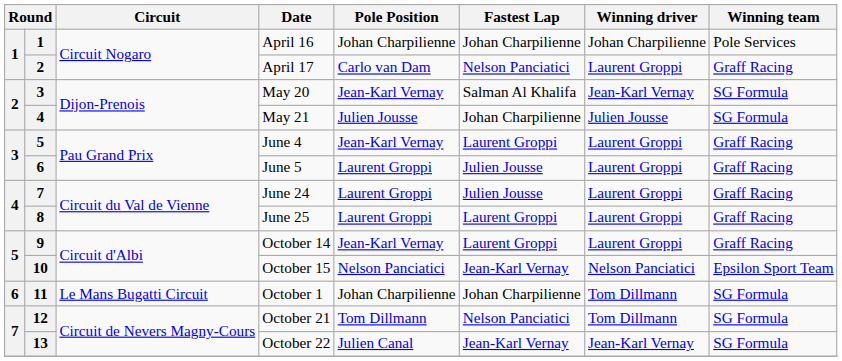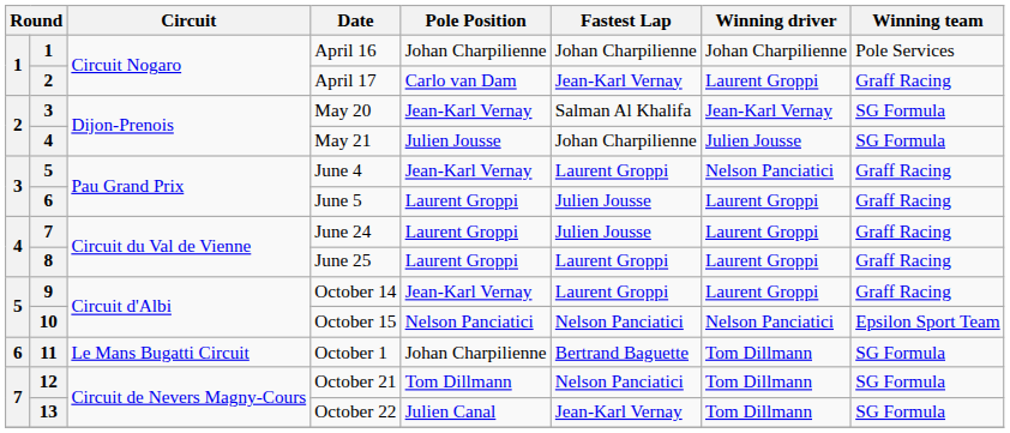 <table class="wikitable" style="font-size: 85%">
 <tr>
 <th colspan=2>Round</th>
 <th>Circuit</th>
 <th>Date</th>
 <th>Pole Position</th>
 <th>Fastest Lap</th>
 <th>Winning driver</th>
 <th>Winning team</th>
 </tr>
 <tr>
 <th rowspan=2>1</th>
 <th>1</th>
 <td rowspan=2 nowrap> <a href='#'>Circuit Nogaro</a></td>
 <td nowrap>April 16</td>
 <td nowrap> Johan Charpilienne</td>
 <td nowrap> Johan Charpilienne</td>
 <td nowrap> Johan Charpilienne</td>
 <td nowrap> Pole Services</td>
 </tr>
 <tr>
 <th>2</th>
 <td nowrap>April 17</td>
 <td nowrap> <a href='#'>Carlo van Dam</a></td>
-<td nowrap> <a href='#'>Nelson Panciatici</a></td>
+<td nowrap> <a href='#'>Jean-Karl Vernay</a></td>
 <td nowrap> <a href='#'>Laurent Groppi</a></td>
 <td nowrap> <a href='#'>Graff Racing</a></td>
 </tr>
 <tr>
 <th rowspan=2>2</th>
 <th>3</th>
 <td rowspan=2 nowrap> <a href='#'>Dijon-Prenois</a></td>
 <td nowrap>May 20</td>
 <td nowrap> <a href='#'>Jean-Karl Vernay</a></td>
 <td nowrap> Salman Al Khalifa</td>
 <td nowrap> <a href='#'>Jean-Karl Vernay</a></td>
 <td nowrap> <a href='#'>SG Formula</a></td>
 </tr>
 <tr>
 <th>4</th>
 <td nowrap>May 21</td>
 <td nowrap> <a href='#'>Julien Jousse</a></td>
 <td nowrap> Johan Charpilienne</td>
 <td nowrap> <a href='#'>Julien Jousse</a></td>
 <td nowrap> <a href='#'>SG Formula</a></td>
 </tr>
 <tr>
 <th rowspan=2>3</th>
 <th>5</th>
 <td rowspan=2 nowrap> <a href='#'>Pau Grand Prix</a></td>
 <td nowrap>June 4</td>
 <td nowrap> <a href='#'>Jean-Karl Vernay</a></td>
 <td nowrap> <a href='#'>Laurent Groppi</a></td>
-<td nowrap> <a href='#'>Laurent Groppi</a></td>
+<td nowrap> <a href='#'>Nelson Panciatici</a></td>
 <td nowrap> <a href='#'>Graff Racing</a></td>
 </tr>
 <tr>
 <th>6</th>
 <td nowrap>June 5</td>
 <td nowrap> <a href='#'>Laurent Groppi</a></td>
 <td nowrap> <a href='#'>Julien Jousse</a></td>
 <td nowrap> <a href='#'>Laurent Groppi</a></td>
 <td nowrap> <a href='#'>Graff Racing</a></td>
 </tr>
 <tr>
 <th rowspan=2>4</th>
 <th>7</th>
 <td rowspan=2 nowrap> <a href='#'>Circuit du Val de Vienne</a></td>
 <td nowrap>June 24</td>
 <td nowrap> <a href='#'>Laurent Groppi</a></td>
 <td nowrap> <a href='#'>Julien Jousse</a></td>
 <td nowrap> <a href='#'>Laurent Groppi</a></td>
 <td nowrap> <a href='#'>Graff Racing</a></td>
 </tr>
 <tr>
 <th>8</th>
 <td nowrap>June 25</td>
 <td nowrap> <a href='#'>Laurent Groppi</a></td>
 <td nowrap> <a href='#'>Laurent Groppi</a></td>
 <td nowrap> <a href='#'>Laurent Groppi</a></td>
 <td nowrap> <a href='#'>Graff Racing</a></td>
 </tr>
 <tr>
 <th rowspan=2>5</th>
 <th>9</th>
 <td rowspan=2 nowrap> <a href='#'>Circuit d'Albi</a></td>
 <td nowrap>October 14</td>
 <td nowrap> <a href='#'>Jean-Karl Vernay</a></td>
 <td nowrap> <a href='#'>Laurent Groppi</a></td>
 <td nowrap> <a href='#'>Laurent Groppi</a></td>
 <td nowrap> <a href='#'>Graff Racing</a></td>
 </tr>
 <tr>
 <th>10</th>
 <td nowrap>October 15</td>
 <td nowrap> <a href='#'>Nelson Panciatici</a></td>
-<td nowrap> <a href='#'>Jean-Karl Vernay</a></td>
+<td nowrap> <a href='#'>Nelson Panciatici</a></td>
 <td nowrap> <a href='#'>Nelson Panciatici</a></td>
 <td nowrap> <a href='#'>Epsilon Sport Team</a></td>
 </tr>
 <tr>
 <th>6</th>
 <th>11</th>
 <td nowrap> <a href='#'>Le Mans Bugatti Circuit</a></td>
 <td nowrap>October 1</td>
 <td nowrap> Johan Charpilienne</td>
-<td nowrap> Johan Charpilienne</td>
+<td nowrap> <a href='#'>Bertrand Baguette</a></td>
 <td nowrap> <a href='#'>Tom Dillmann</a></td>
 <td nowrap> <a href='#'>SG Formula</a></td>
 </tr>
 <tr>
 <th rowspan=2>7</th>
 <th>12</th>
 <td rowspan=2 nowrap> <a href='#'>Circuit de Nevers Magny-Cours</a></td>
 <td nowrap>October 21</td>
 <td nowrap> <a href='#'>Tom Dillmann</a></td>
 <td nowrap> <a href='#'>Nelson Panciatici</a></td>
 <td nowrap> <a href='#'>Tom Dillmann</a></td>
 <td nowrap> <a href='#'>SG Formula</a></td>
 </tr>
 <tr>
 <th>13</th>
 <td nowrap>October 22</td>
 <td nowrap> <a href='#'>Julien Canal</a></td>
 <td nowrap> <a href='#'>Jean-Karl Vernay</a></td>
-<td nowrap> <a href='#'>Jean-Karl Vernay</a></td>
+<td nowrap> <a href='#'>Tom Dillmann</a></td>
 <td nowrap> <a href='#'>SG Formula</a></td>
 </tr>
 <tr>
 </tr>
 </table>
